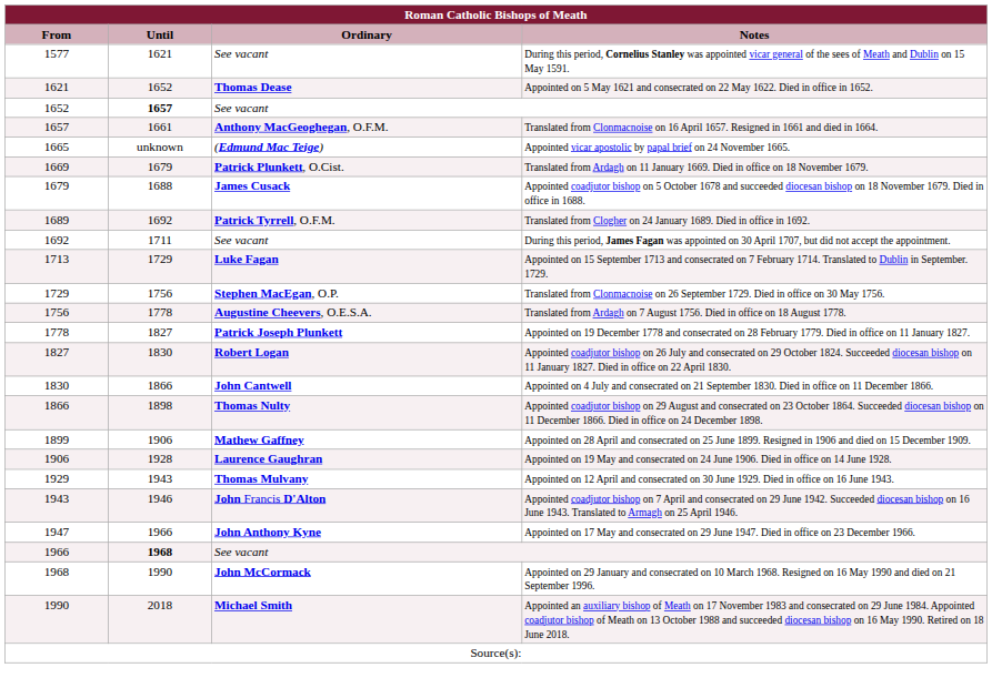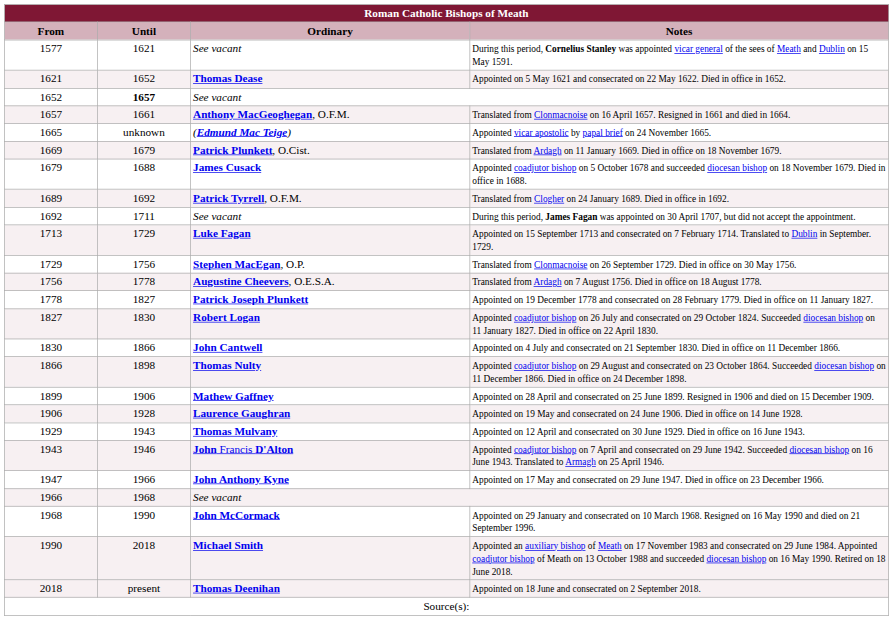 <table class="wikitable" style="width:100%;" border="1" cellpadding="2">
 <tr>
 <th colspan="4" style="background-color: #7F1734; color: white;">Roman Catholic Bishops of Meath</th>
 </tr>
 <tr align=top>
 <th style="background-color: #D4B1BB; width: 10%;">From</th>
 <th style="background-color: #D4B1BB; width: 10%;">Until</th>
 <th style="background-color: #D4B1BB; width: 30%;">Ordinary</th>
 <th style="background-color: #D4B1BB; width: 45%;">Notes</th>
 </tr>
 <tr valign=top bgcolor="white">
 <td align=center>1577</td>
 <td align=center>1621</td>
 <td><em>See vacant</em></td>
 <td><small>During this period, <strong>Cornelius Stanley</strong> was appointed <a href='#'>vicar general</a> of the sees of <a href='#'>Meath</a> and <a href='#'>Dublin</a> on 15 May 1591.</small></td>
 </tr>
 <tr valign=top bgcolor="#F7F0F2">
 <td align=center>1621</td>
 <td align=center>1652</td>
 <td><strong><a href='#'>Thomas Dease</a></strong></td>
 <td><small>Appointed on 5 May 1621 and consecrated on 22 May 1622. Died in office in 1652.</small></td>
 </tr>
 <tr valign=top bgcolor="white">
 <td align=center>1652</td>
 <td align=center><strong>1657</strong></td>
 <td colspan=2><em>See vacant</em></td>
 </tr>
 <tr valign=top bgcolor="#F7F0F2">
 <td align=center>1657</td>
 <td align=center>1661</td>
 <td><strong><a href='#'>Anthony MacGeoghegan</a></strong>, O.F.M.</td>
 <td><small>Translated from <a href='#'>Clonmacnoise</a> on 16 April 1657. Resigned in 1661 and died in 1664.</small></td>
 </tr>
 <tr valign=top bgcolor="white">
 <td align=center>1665</td>
 <td align=center>unknown</td>
 <td><em>(<strong><a href='#'>Edmund Mac Teige</a></strong>)</em></td>
 <td><small>Appointed <a href='#'>vicar apostolic</a> by <a href='#'>papal brief</a> on 24 November 1665.</small></td>
 </tr>
 <tr valign=top bgcolor="#F7F0F2">
 <td align=center>1669</td>
 <td align=center>1679</td>
 <td><strong><a href='#'>Patrick Plunkett</a></strong>, O.Cist.</td>
 <td><small>Translated from <a href='#'>Ardagh</a> on 11 January 1669. Died in office on 18 November 1679.</small></td>
 </tr>
 <tr valign=top bgcolor="white">
 <td align=center>1679</td>
 <td align=center>1688</td>
 <td><strong><a href='#'>James Cusack</a></strong></td>
 <td><small>Appointed <a href='#'>coadjutor bishop</a> on 5 October 1678 and succeeded <a href='#'>diocesan bishop</a> on 18 November 1679. Died in office in 1688.</small></td>
 </tr>
 <tr valign=top bgcolor="#F7F0F2">
 <td align=center>1689</td>
 <td align=center>1692</td>
 <td><strong><a href='#'>Patrick Tyrrell</a></strong>, O.F.M.</td>
 <td><small>Translated from <a href='#'>Clogher</a> on 24 January 1689. Died in office in 1692.</small></td>
 </tr>
 <tr valign=top bgcolor="white">
 <td align=center>1692</td>
 <td align=center>1711</td>
 <td><em>See vacant</em></td>
 <td><small>During this period, <strong>James Fagan</strong> was appointed on 30 April 1707, but did not accept the appointment.</small></td>
 </tr>
 <tr valign=top bgcolor="#F7F0F2">
 <td align=center>1713</td>
 <td align=center>1729</td>
 <td><strong><a href='#'>Luke Fagan</a></strong></td>
 <td><small>Appointed on 15 September 1713 and consecrated on 7 February 1714. Translated to <a href='#'>Dublin</a> in September. 1729.</small></td>
 </tr>
 <tr valign=top bgcolor="white">
 <td align=center>1729</td>
 <td align=center>1756</td>
 <td><strong><a href='#'>Stephen MacEgan</a></strong>, O.P.</td>
 <td><small>Translated from <a href='#'>Clonmacnoise</a> on 26 September 1729. Died in office on 30 May 1756.</small></td>
 </tr>
 <tr valign=top bgcolor="#F7F0F2">
 <td align=center>1756</td>
 <td align=center>1778</td>
 <td><strong><a href='#'>Augustine Cheevers</a></strong>, O.E.S.A.</td>
 <td><small>Translated from <a href='#'>Ardagh</a> on 7 August 1756. Died in office on 18 August 1778.</small></td>
 </tr>
 <tr valign=top bgcolor="white">
 <td align=center>1778</td>
 <td align=center>1827</td>
 <td><strong><a href='#'>Patrick Joseph Plunkett</a></strong></td>
 <td><small>Appointed on 19 December 1778 and consecrated on 28 February 1779. Died in office on 11 January 1827.</small></td>
 </tr>
 <tr valign=top bgcolor="#F7F0F2">
 <td align=center>1827</td>
 <td align=center>1830</td>
 <td><strong><a href='#'>Robert Logan</a></strong></td>
 <td><small>Appointed <a href='#'>coadjutor bishop</a> on 26 July and consecrated on 29 October 1824. Succeeded <a href='#'>diocesan bishop</a> on 11 January 1827. Died in office on 22 April 1830.</small></td>
 </tr>
 <tr valign=top bgcolor="white">
 <td align=center>1830</td>
 <td align=center>1866</td>
 <td><strong><a href='#'>John Cantwell</a></strong></td>
 <td><small>Appointed on 4 July and consecrated on 21 September 1830. Died in office on 11 December 1866.</small></td>
 </tr>
 <tr valign=top bgcolor="#F7F0F2">
 <td align=center>1866</td>
 <td align=center>1898</td>
 <td><strong><a href='#'>Thomas Nulty</a></strong></td>
 <td><small>Appointed <a href='#'>coadjutor bishop</a> on 29 August and consecrated on 23 October 1864. Succeeded <a href='#'>diocesan bishop</a> on 11 December 1866. Died in office on 24 December 1898.</small></td>
 </tr>
 <tr valign=top bgcolor="white">
 <td align=center>1899</td>
 <td align=center>1906</td>
 <td><strong><a href='#'>Mathew Gaffney</a></strong></td>
 <td><small>Appointed on 28 April and consecrated on 25 June 1899. Resigned in 1906 and died on 15 December 1909.</small></td>
 </tr>
 <tr valign=top bgcolor="#F7F0F2">
 <td align=center>1906</td>
 <td align=center>1928</td>
 <td><strong><a href='#'>Laurence Gaughran</a></strong></td>
 <td><small>Appointed on 19 May and consecrated on 24 June 1906. Died in office on 14 June 1928.</small></td>
 </tr>
 <tr valign=top bgcolor="white">
 <td align=center>1929</td>
 <td align=center>1943</td>
 <td><strong><a href='#'>Thomas Mulvany</a></strong></td>
 <td><small>Appointed on 12 April and consecrated on 30 June 1929. Died in office on 16 June 1943.</small></td>
 </tr>
 <tr valign=top bgcolor="#F7F0F2">
 <td align=center>1943</td>
 <td align=center>1946</td>
 <td><a href='#'><strong>John</strong> Francis <strong>D'Alton</strong></a></td>
 <td><small>Appointed <a href='#'>coadjutor bishop</a> on 7 April and consecrated on 29 June 1942. Succeeded <a href='#'>diocesan bishop</a> on 16 June 1943. Translated to <a href='#'>Armagh</a> on 25 April 1946.</small></td>
 </tr>
 <tr valign=top bgcolor="white">
 <td align=center>1947</td>
 <td align=center>1966</td>
 <td><strong><a href='#'>John Anthony Kyne</a></strong></td>
 <td><small>Appointed on 17 May and consecrated on 29 June 1947. Died in office on 23 December 1966.</small></td>
 </tr>
 <tr valign=top bgcolor="#F7F0F2">
 <td align=center>1966</td>
-<td align=center><strong>1968</strong></td>
+<td align=center>1968</td>
 <td colspan=2><em>See vacant</em></td>
 </tr>
 <tr valign=top bgcolor="white">
 <td align=center>1968</td>
 <td align=center>1990</td>
 <td><strong><a href='#'>John McCormack</a></strong></td>
 <td><small>Appointed on 29 January and consecrated on 10 March 1968. Resigned on 16 May 1990 and died on 21 September 1996.</small></td>
 </tr>
 <tr valign=top bgcolor="#F7F0F2">
 <td align=center>1990</td>
 <td align=center>2018</td>
 <td><strong><a href='#'>Michael Smith</a></strong></td>
 <td><small>Appointed an <a href='#'>auxiliary bishop</a> of <a href='#'>Meath</a> on 17 November 1983 and consecrated on 29 June 1984. Appointed <a href='#'>coadjutor bishop</a> of Meath on 13 October 1988 and succeeded <a href='#'>diocesan bishop</a> on 16 May 1990. Retired on 18 June 2018.</small></td>
 </tr>
+<tr valign=top bgcolor="#F7F0F2">
+<td align=center>2018</td>
+<td align=center>present</td>
+<td><strong><a href='#'>Thomas Deenihan</a></strong></td>
+<td><small>Appointed on 18 June and consecrated on 2 September 2018.</small></td>
+</tr>
 <tr valign=top bgcolor="white">
 <td align=center colspan="4">Source(s):</td>
 </tr>
 </table>
